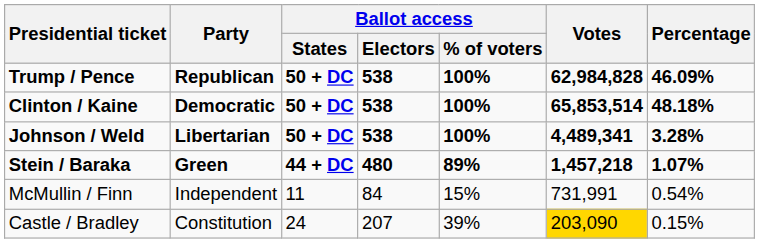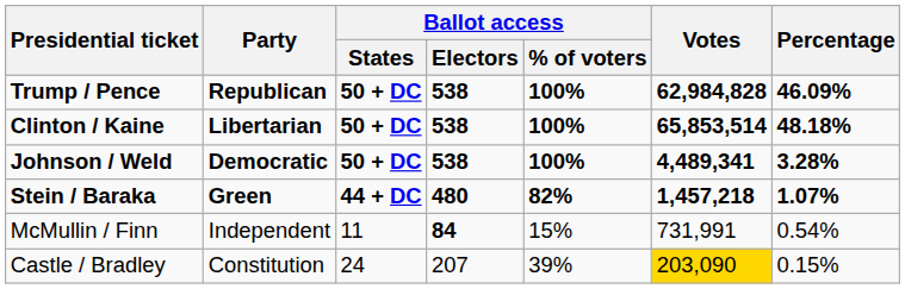 <table class="wikitable">
 <tr style="background:lightgrey;">
 <th rowspan="2">Presidential ticket</th>
 <th rowspan="2">Party</th>
 <th colspan="3"><a href='#'>Ballot access</a></th>
 <th rowspan="2">Votes</th>
 <th rowspan="2">Percentage</th>
 </tr>
 <tr style="background:lightgrey;">
 <th>States</th>
 <th>Electors</th>
 <th>% of voters</th>
 </tr>
 <tr>
 <td><strong>Trump / Pence</strong></td>
 <td><strong>Republican</strong></td>
 <td><strong>50 + <a href='#'>DC</a></strong></td>
 <td><strong>538</strong></td>
 <td><strong>100%</strong></td>
 <td><strong>62,984,828</strong></td>
 <td><strong>46.09%</strong></td>
 </tr>
 <tr>
 <td><strong>Clinton / Kaine</strong></td>
-<td><strong>Democratic</strong></td>
+<td><strong>Libertarian</strong></td>
 <td><strong>50 + <a href='#'>DC</a></strong></td>
 <td><strong>538</strong></td>
 <td><strong>100%</strong></td>
 <td><strong>65,853,514</strong></td>
 <td><strong>48.18%</strong></td>
 </tr>
 <tr>
 <td><strong>Johnson / Weld</strong></td>
-<td><strong>Libertarian</strong></td>
+<td><strong>Democratic</strong></td>
 <td><strong>50 + <a href='#'>DC</a></strong></td>
 <td><strong>538</strong></td>
 <td><strong>100%</strong></td>
 <td><strong>4,489,341</strong></td>
 <td><strong>3.28%</strong></td>
 </tr>
 <tr>
 <td><strong>Stein / Baraka</strong></td>
 <td><strong>Green</strong></td>
 <td><strong>44 + <a href='#'>DC</a></strong></td>
 <td><strong>480</strong></td>
-<td><strong>89%</strong></td>
+<td><strong>82%</strong></td>
 <td><strong>1,457,218</strong></td>
 <td><strong>1.07%</strong></td>
 </tr>
 <tr>
 <td>McMullin / Finn</td>
 <td>Independent</td>
 <td>11</td>
-<td>84</td>
+<td><strong>84</strong></td>
 <td>15%</td>
 <td>731,991</td>
 <td>0.54%</td>
 </tr>
 <tr>
 <td>Castle / Bradley</td>
 <td>Constitution</td>
 <td>24</td>
 <td>207</td>
 <td>39%</td>
 <td style="background: gold;">203,090</td>
 <td>0.15%</td>
 </tr>
 </table>
